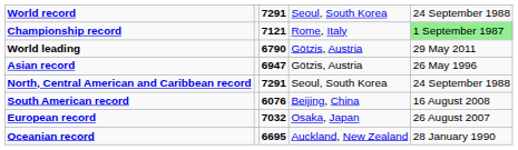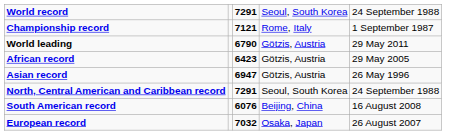 <table class="wikitable">
 <tr>
 <td><strong><a href='#'>World record</a></strong></td>
 <td></td>
 <td><strong>7291</strong></td>
 <td><a href='#'>Seoul</a>, <a href='#'>South Korea</a></td>
 <td>24 September 1988</td>
 </tr>
 <tr>
 <td><strong><a href='#'>Championship record</a></strong></td>
 <td></td>
 <td><strong>7121</strong></td>
 <td><a href='#'>Rome</a>, <a href='#'>Italy</a></td>
-<td style="background: lightgreen;">1 September 1987</td>
+<td>1 September 1987</td>
 </tr>
 <tr>
 <td><strong>World leading</strong></td>
 <td></td>
 <td><strong>6790</strong></td>
 <td><a href='#'>Götzis</a>, <a href='#'>Austria</a></td>
 <td>29 May 2011</td>
+</tr>
+<tr>
+<td><strong><a href='#'>African record</a></strong></td>
+<td></td>
+<td><strong>6423</strong></td>
+<td>Götzis, Austria</td>
+<td>29 May 2005</td>
 </tr>
 <tr>
 <td><strong><a href='#'>Asian record</a></strong></td>
 <td></td>
 <td><strong>6947</strong></td>
 <td>Götzis, Austria</td>
 <td>26 May 1996</td>
 </tr>
 <tr>
 <td><strong><a href='#'>North, Central American and Caribbean record</a></strong></td>
 <td></td>
 <td><strong>7291</strong></td>
 <td>Seoul, South Korea</td>
 <td>24 September 1988</td>
 </tr>
 <tr>
 <td><strong><a href='#'>South American record</a></strong></td>
 <td></td>
 <td><strong>6076</strong></td>
 <td><a href='#'>Beijing</a>, <a href='#'>China</a></td>
 <td>16 August 2008</td>
 </tr>
 <tr>
 <td><strong><a href='#'>European record</a></strong></td>
 <td></td>
 <td><strong>7032</strong></td>
 <td><a href='#'>Osaka</a>, <a href='#'>Japan</a></td>
 <td>26 August 2007</td>
 </tr>
-<tr>
-<td><strong><a href='#'>Oceanian record</a></strong></td>
-<td></td>
-<td><strong>6695</strong></td>
-<td><a href='#'>Auckland</a>, <a href='#'>New Zealand</a></td>
-<td>28 January 1990</td>
-</tr>
 </table>
